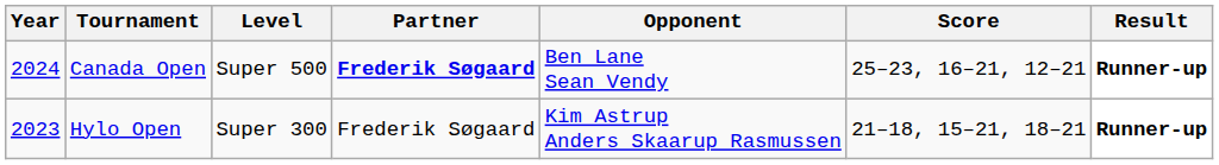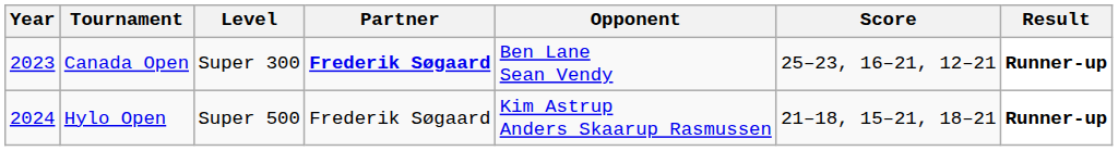 <table class="sortable wikitable" style="font-size: 90%;">
 <tr>
 <th>Year</th>
 <th>Tournament</th>
 <th>Level</th>
 <th>Partner</th>
 <th>Opponent</th>
 <th>Score</th>
 <th>Result</th>
 </tr>
 <tr>
-<td align="center"><a href='#'>2024</a></td>
+<td align="center"><a href='#'>2023</a></td>
 <td align="left"><a href='#'>Canada Open</a></td>
-<td align="left">Super 500</td>
+<td align="left">Super 300</td>
 <td align="left"><strong> <a href='#'>Frederik Søgaard</a></strong></td>
 <td align="left"> <a href='#'>Ben Lane</a><br> <a href='#'>Sean Vendy</a></td>
 <td align="left">25–23, 16–21, 12–21</td>
 <td style="text-align:left; background:white"> <strong>Runner-up</strong></td>
 </tr>
 <tr>
-<td align="center"><a href='#'>2023</a></td>
+<td align="center"><a href='#'>2024</a></td>
 <td align="left"><a href='#'>Hylo Open</a></td>
-<td align="left">Super 300</td>
+<td align="left">Super 500</td>
 <td align="left"> Frederik Søgaard</td>
 <td align="left"> <a href='#'>Kim Astrup</a><br> <a href='#'>Anders Skaarup Rasmussen</a></td>
 <td align="left">21–18, 15–21, 18–21</td>
 <td style="text-align:left; background:white"> <strong>Runner-up</strong></td>
 </tr>
 </table>
